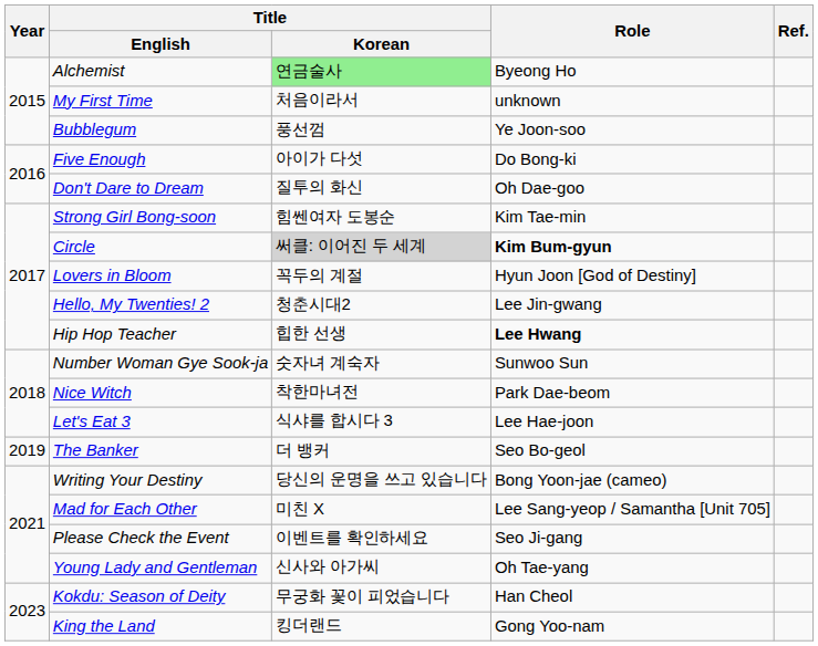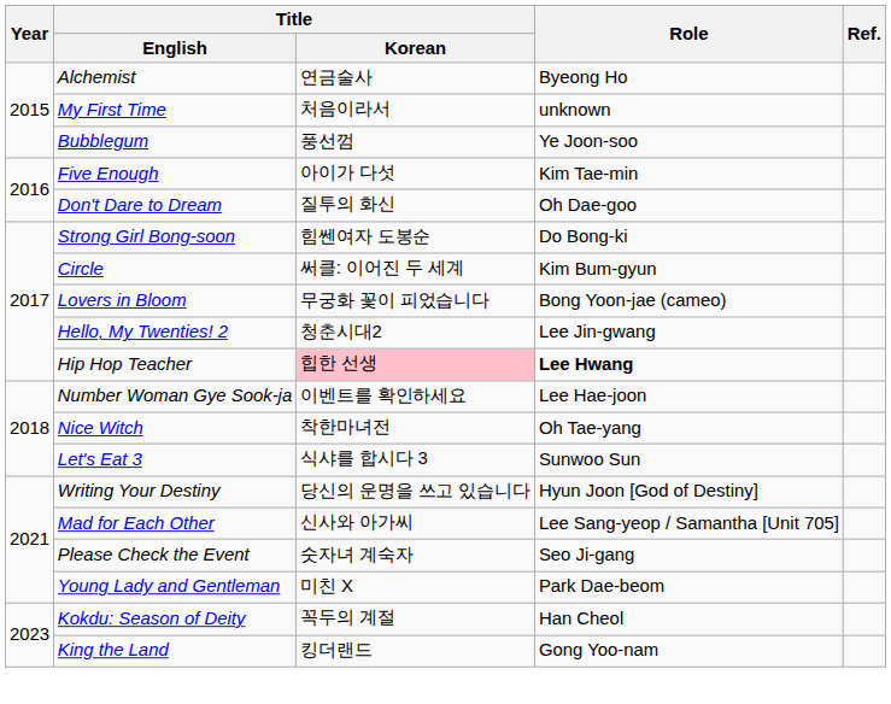 <table class="wikitable">
 <tr>
 <th rowspan="2">Year</th>
 <th colspan="2">Title</th>
 <th rowspan="2">Role</th>
 <th rowspan="2">Ref.</th>
 </tr>
 <tr>
 <th>English</th>
 <th>Korean</th>
 </tr>
 <tr>
 <td rowspan="3">2015</td>
 <td><em>Alchemist</em></td>
-<td style="background: lightgreen;">연금술사</td>
+<td>연금술사</td>
 <td>Byeong Ho</td>
 <td></td>
 </tr>
 <tr>
 <td><em><a href='#'>My First Time</a></em></td>
 <td>처음이라서</td>
 <td>unknown</td>
 <td></td>
 </tr>
 <tr>
 <td><em><a href='#'>Bubblegum</a></em></td>
 <td>풍선껌</td>
 <td>Ye Joon-soo</td>
 <td></td>
 </tr>
 <tr>
 <td rowspan="2">2016</td>
 <td><em><a href='#'>Five Enough</a></em></td>
 <td>아이가 다섯</td>
-<td>Do Bong-ki</td>
+<td>Kim Tae-min</td>
 <td></td>
 </tr>
 <tr>
 <td><em><a href='#'>Don't Dare to Dream</a></em></td>
 <td>질투의 화신</td>
 <td>Oh Dae-goo</td>
 <td></td>
 </tr>
 <tr>
 <td rowspan="5">2017</td>
 <td><em><a href='#'>Strong Girl Bong-soon</a></em></td>
 <td>힘쎈여자 도봉순</td>
-<td>Kim Tae-min</td>
+<td>Do Bong-ki</td>
 <td></td>
 </tr>
 <tr>
 <td><em><a href='#'>Circle</a></em></td>
-<td style="background: lightgrey;">써클: 이어진 두 세계</td>
-<td><strong>Kim Bum-gyun</strong></td>
+<td>써클: 이어진 두 세계</td>
+<td>Kim Bum-gyun</td>
 <td></td>
 </tr>
 <tr>
 <td><em><a href='#'>Lovers in Bloom</a></em></td>
-<td>꼭두의 계절</td>
-<td>Hyun Joon [God of Destiny]</td>
+<td>무궁화 꽃이 피었습니다</td>
+<td>Bong Yoon-jae (cameo)</td>
 <td></td>
 </tr>
 <tr>
 <td><em><a href='#'>Hello, My Twenties! 2</a></em></td>
 <td>청춘시대2</td>
 <td>Lee Jin-gwang</td>
 <td></td>
 </tr>
 <tr>
 <td><em>Hip Hop Teacher</em></td>
-<td>힙한 선생</td>
+<td style="background: pink;">힙한 선생</td>
 <td><strong>Lee Hwang</strong></td>
 <td></td>
 </tr>
 <tr>
 <td rowspan="3">2018</td>
 <td><em>Number Woman Gye Sook-ja</em></td>
-<td>숫자녀 계숙자</td>
-<td>Sunwoo Sun</td>
+<td>이벤트를 확인하세요</td>
+<td>Lee Hae-joon</td>
 <td></td>
 </tr>
 <tr>
 <td><em><a href='#'>Nice Witch</a></em></td>
 <td>착한마녀전</td>
-<td>Park Dae-beom</td>
+<td>Oh Tae-yang</td>
 <td></td>
 </tr>
 <tr>
 <td><em><a href='#'>Let's Eat 3</a></em></td>
 <td>식샤를 합시다 3</td>
-<td>Lee Hae-joon</td>
-<td></td>
-</tr>
-<tr>
-<td>2019</td>
-<td><em><a href='#'>The Banker</a></em></td>
-<td>더 뱅커</td>
-<td>Seo Bo-geol</td>
+<td>Sunwoo Sun</td>
 <td></td>
 </tr>
 <tr>
 <td rowspan="4">2021</td>
 <td><em>Writing Your Destiny</em></td>
 <td>당신의 운명을 쓰고 있습니다</td>
-<td>Bong Yoon-jae (cameo)</td>
+<td>Hyun Joon [God of Destiny]</td>
 <td></td>
 </tr>
 <tr>
 <td><em><a href='#'>Mad for Each Other</a></em></td>
-<td>미친 X</td>
+<td>신사와 아가씨</td>
 <td>Lee Sang-yeop / Samantha [Unit 705]</td>
 <td></td>
 </tr>
 <tr>
 <td><em>Please Check the Event </em></td>
-<td>이벤트를 확인하세요</td>
+<td>숫자녀 계숙자</td>
 <td>Seo Ji-gang</td>
 <td></td>
 </tr>
 <tr>
 <td><em><a href='#'>Young Lady and Gentleman</a></em></td>
-<td>신사와 아가씨</td>
-<td>Oh Tae-yang</td>
+<td>미친 X</td>
+<td>Park Dae-beom</td>
 <td></td>
 </tr>
 <tr>
 <td rowspan="2">2023</td>
 <td><em><a href='#'>Kokdu: Season of Deity</a></em></td>
-<td>무궁화 꽃이 피었습니다</td>
+<td>꼭두의 계절</td>
 <td>Han Cheol</td>
 <td></td>
 </tr>
 <tr>
 <td><em><a href='#'>King the Land</a></em></td>
 <td>킹더랜드</td>
 <td>Gong Yoo-nam</td>
 <td></td>
 </tr>
 </table>
